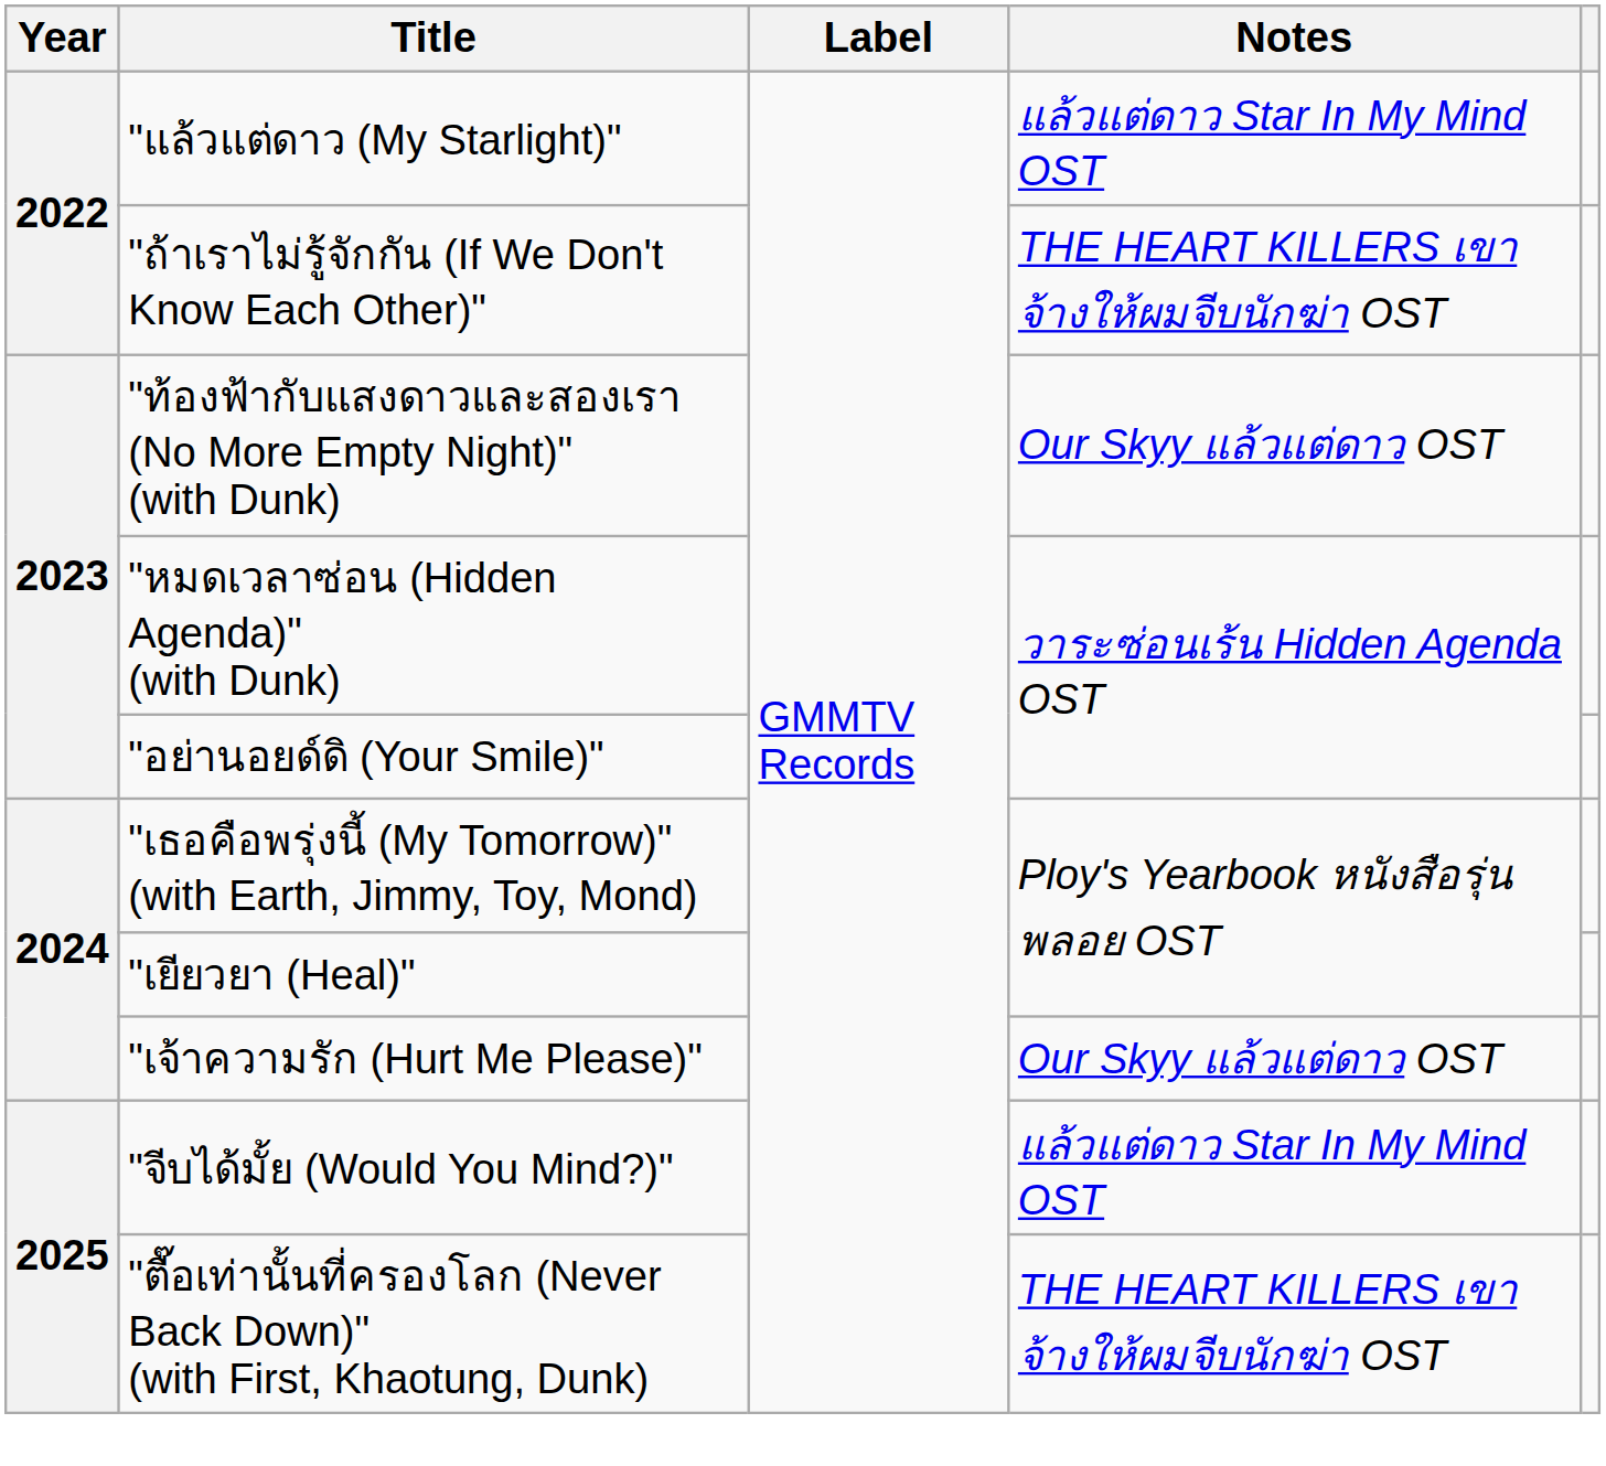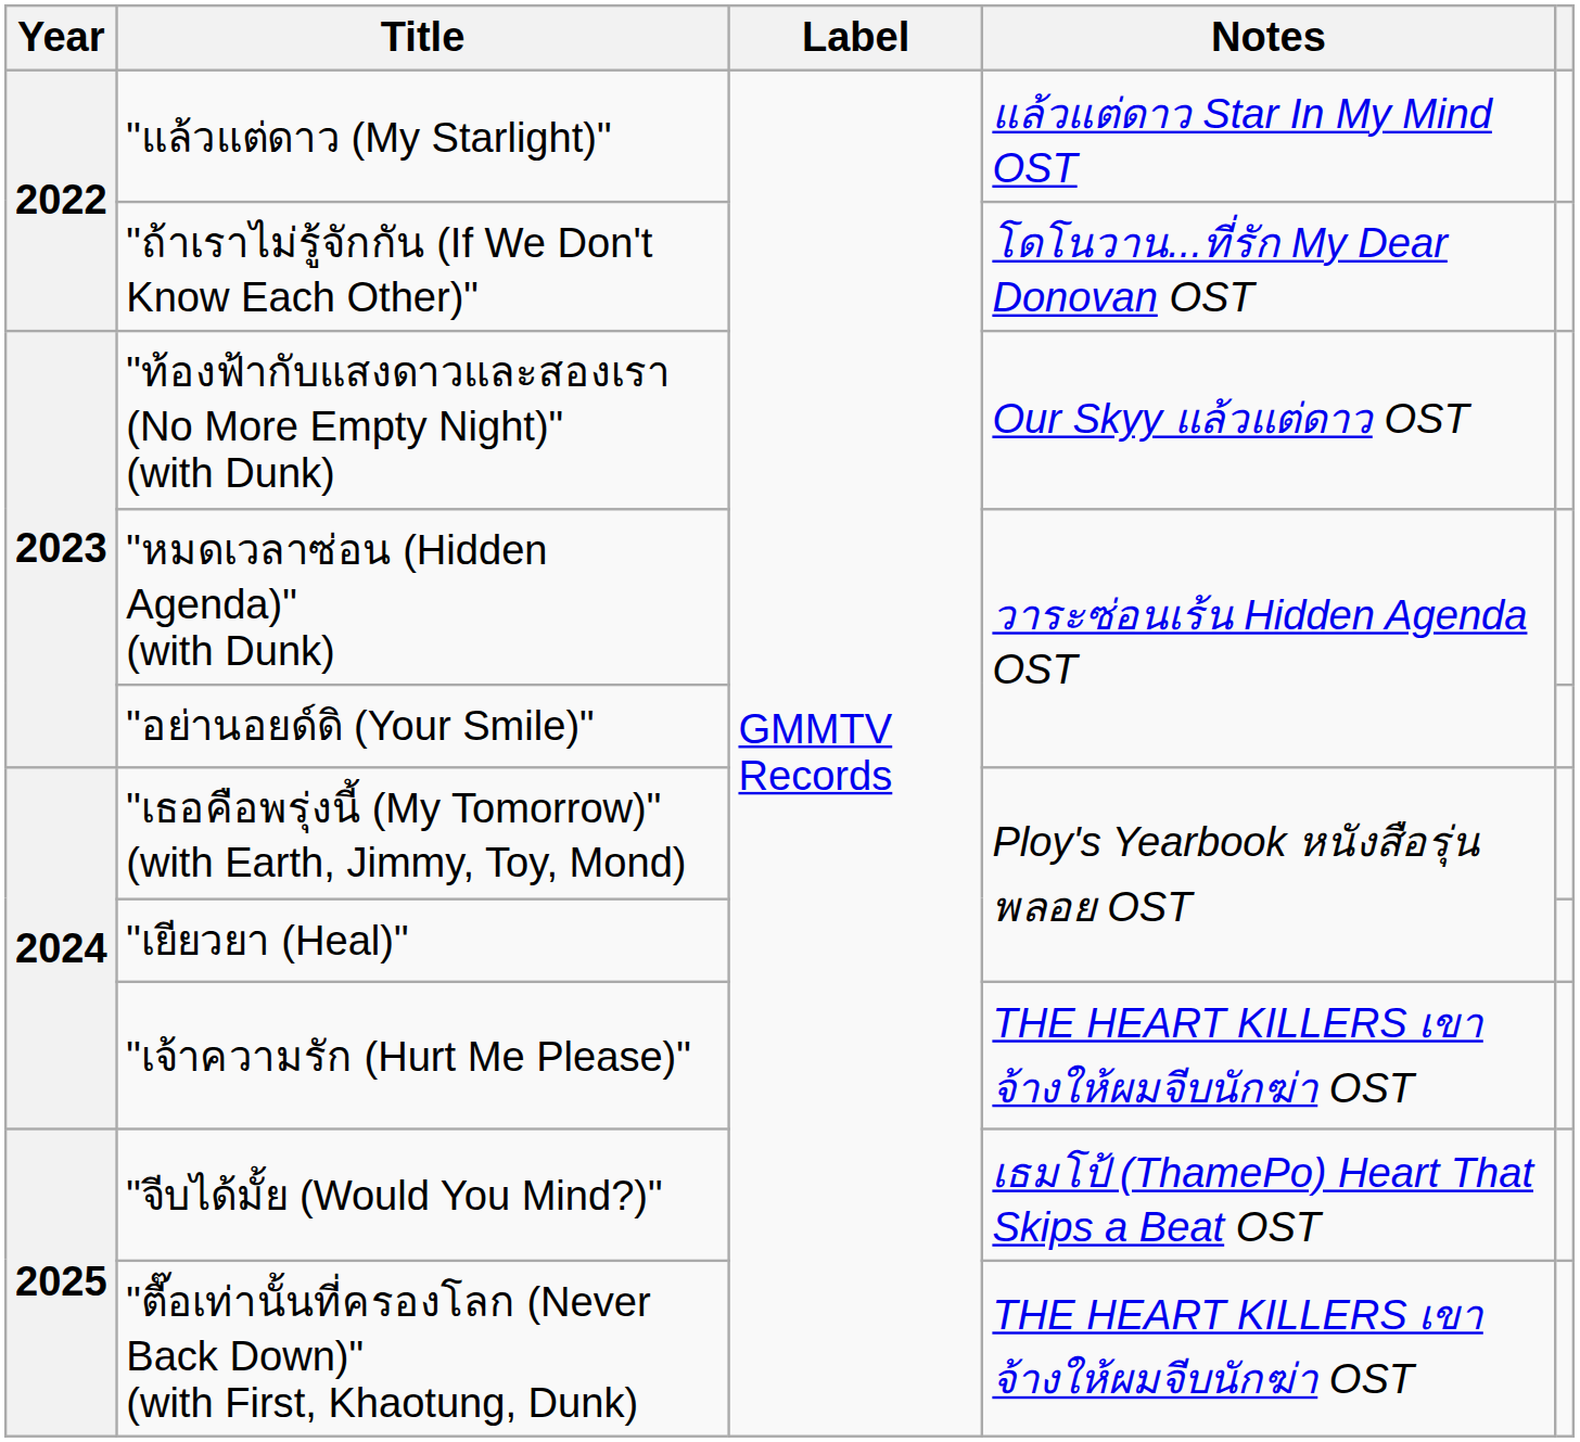 <table class="wikitable sortable plainrowheaders">
 <tr>
 <th scope="col">Year</th>
 <th scope="col">Title</th>
 <th scope="col">Label</th>
 <th scope="col" class="unsortable">Notes</th>
 <th scope="col" class="unsortable"></th>
 </tr>
 <tr>
 <th rowspan="2">2022</th>
 <td>"แล้วแต่ดาว (My Starlight)"</td>
 <td rowspan="12"><a href='#'>GMMTV Records</a></td>
 <td><em><a href='#'>แล้วแต่ดาว Star In My Mind OST</a></em></td>
 <td></td>
 </tr>
 <tr>
 <td>"ถ้าเราไม่รู้จักกัน (If We Don't Know Each Other)"</td>
-<td><em><a href='#'>THE HEART KILLERS เขาจ้างให้ผมจีบนักฆ่า</a> OST</em></td>
+<td><em><a href='#'>โดโนวาน...ที่รัก My Dear Donovan</a> OST</em></td>
 <td></td>
 </tr>
 <tr>
 <th rowspan="3">2023</th>
 <td>"ท้องฟ้ากับแสงดาวและสองเรา (No More Empty Night)"<br><span> (with Dunk)</span></td>
 <td><em><a href='#'>Our Skyy แล้วแต่ดาว</a> OST</em></td>
 <td></td>
 </tr>
 <tr>
 <td>"หมดเวลาซ่อน (Hidden Agenda)" <br><span> (with Dunk)</span></td>
 <td rowspan="2"><em><a href='#'>วาระซ่อนเร้น Hidden Agenda</a> OST</em></td>
 <td></td>
 </tr>
 <tr>
 <td>"อย่านอยด์ดิ (Your Smile)"</td>
 <td></td>
 </tr>
 <tr>
 <th rowspan="3">2024</th>
 <td>"เธอคือพรุ่งนี้ (My Tomorrow)"<br><span> (with Earth, Jimmy, Toy, Mond)</span></td>
 <td rowspan="2"><em>Ploy's Yearbook หนังสือรุ่นพลอย OST</em></td>
 <td></td>
 </tr>
 <tr>
 <td>"เยียวยา (Heal)"</td>
 <td></td>
 </tr>
 <tr>
 <td>"เจ้าความรัก (Hurt Me Please)"</td>
-<td><em><a href='#'>Our Skyy แล้วแต่ดาว</a> OST</em></td>
+<td><em><a href='#'>THE HEART KILLERS เขาจ้างให้ผมจีบนักฆ่า</a> OST</em></td>
 <td></td>
 </tr>
 <tr>
 <th rowspan="2">2025</th>
 <td>"จีบได้มั้ย (Would You Mind?)"</td>
-<td><em><a href='#'>แล้วแต่ดาว Star In My Mind OST</a></em></td>
+<td><em><a href='#'>เธมโป้ (ThamePo) Heart That Skips a Beat</a> OST</em></td>
 <td></td>
 </tr>
 <tr>
 <td>"ตื๊อเท่านั้นที่ครองโลก (Never Back Down)"<br><span> (with First, Khaotung, Dunk)</span></td>
 <td><em><a href='#'>THE HEART KILLERS เขาจ้างให้ผมจีบนักฆ่า</a> OST</em></td>
 <td></td>
 </tr>
 </table>
